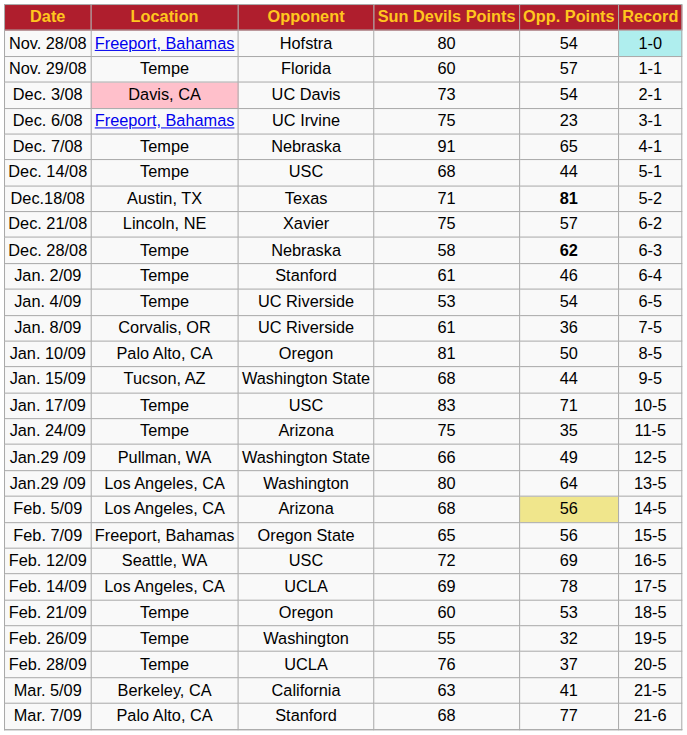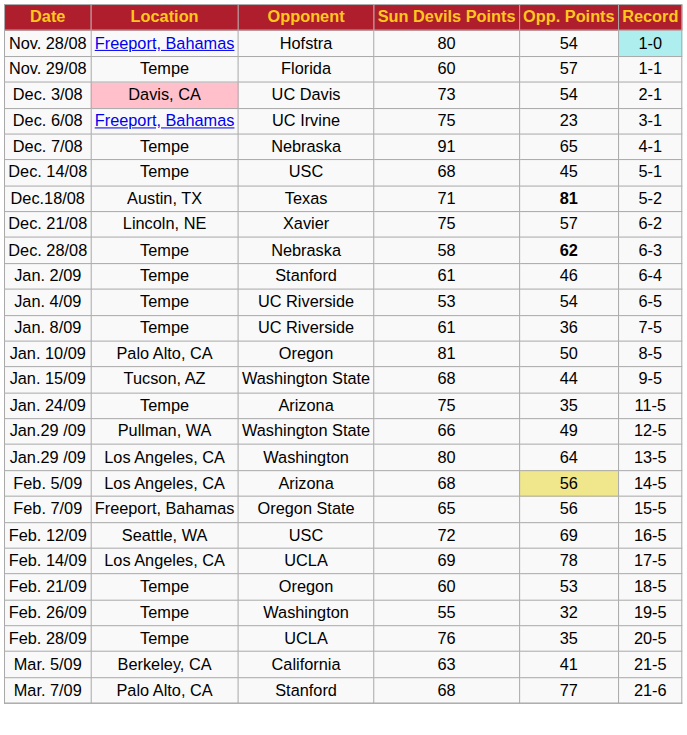 <table class="wikitable" style="text-align:center">
 <tr>
 <th style=" background:#AF1E2D;color:#FFC61E;">Date</th>
 <th style=" background:#AF1E2D;color:#FFC61E;">Location</th>
 <th style=" background:#AF1E2D;color:#FFC61E;">Opponent</th>
 <th style=" background:#AF1E2D;color:#FFC61E;">Sun Devils Points</th>
 <th style=" background:#AF1E2D;color:#FFC61E;">Opp. Points</th>
 <th style=" background:#AF1E2D;color:#FFC61E;">Record</th>
 </tr>
 <tr>
 <td>Nov. 28/08</td>
 <td><a href='#'>Freeport, Bahamas</a></td>
 <td>Hofstra</td>
 <td>80</td>
 <td>54</td>
 <td style="background: paleturquoise;">1-0</td>
 </tr>
 <tr>
 <td>Nov. 29/08</td>
 <td>Tempe</td>
 <td>Florida</td>
 <td>60</td>
 <td>57</td>
 <td>1-1</td>
 </tr>
 <tr>
 <td>Dec. 3/08</td>
 <td style="background: pink;">Davis, CA</td>
 <td>UC Davis</td>
 <td>73</td>
 <td>54</td>
 <td>2-1</td>
 </tr>
 <tr>
 <td>Dec. 6/08</td>
 <td><a href='#'>Freeport, Bahamas</a></td>
 <td>UC Irvine</td>
 <td>75</td>
 <td>23</td>
 <td>3-1</td>
 </tr>
 <tr>
 <td>Dec. 7/08</td>
 <td>Tempe</td>
 <td>Nebraska</td>
 <td>91</td>
 <td>65</td>
 <td>4-1</td>
 </tr>
 <tr>
 <td>Dec. 14/08</td>
 <td>Tempe</td>
 <td>USC</td>
 <td>68</td>
-<td>44</td>
+<td>45</td>
 <td>5-1</td>
 </tr>
 <tr>
 <td>Dec.18/08</td>
 <td>Austin, TX</td>
 <td>Texas</td>
 <td>71</td>
 <td><strong>81</strong></td>
 <td>5-2</td>
 </tr>
 <tr>
 <td>Dec. 21/08</td>
 <td>Lincoln, NE</td>
 <td>Xavier</td>
 <td>75</td>
 <td>57</td>
 <td>6-2</td>
 </tr>
 <tr>
 <td>Dec. 28/08</td>
 <td>Tempe</td>
 <td>Nebraska</td>
 <td>58</td>
 <td><strong>62</strong></td>
 <td>6-3</td>
 </tr>
 <tr>
 <td>Jan. 2/09</td>
 <td>Tempe</td>
 <td>Stanford</td>
 <td>61</td>
 <td>46</td>
 <td>6-4</td>
 </tr>
 <tr>
 <td>Jan. 4/09</td>
 <td>Tempe</td>
 <td>UC Riverside</td>
 <td>53</td>
 <td>54</td>
 <td>6-5</td>
 </tr>
 <tr>
 <td>Jan. 8/09</td>
-<td>Corvalis, OR</td>
+<td>Tempe</td>
 <td>UC Riverside</td>
 <td>61</td>
 <td>36</td>
 <td>7-5</td>
 </tr>
 <tr>
 <td>Jan. 10/09</td>
 <td>Palo Alto, CA</td>
 <td>Oregon</td>
 <td>81</td>
 <td>50</td>
 <td>8-5</td>
 </tr>
 <tr>
 <td>Jan. 15/09</td>
 <td>Tucson, AZ</td>
 <td>Washington State</td>
 <td>68</td>
 <td>44</td>
 <td>9-5</td>
-</tr>
-<tr>
-<td>Jan. 17/09</td>
-<td>Tempe</td>
-<td>USC</td>
-<td>83</td>
-<td>71</td>
-<td>10-5</td>
 </tr>
 <tr>
 <td>Jan. 24/09</td>
 <td>Tempe</td>
 <td>Arizona</td>
 <td>75</td>
 <td>35</td>
 <td>11-5</td>
 </tr>
 <tr>
 <td>Jan.29 /09</td>
 <td>Pullman, WA</td>
 <td>Washington State</td>
 <td>66</td>
 <td>49</td>
 <td>12-5</td>
 </tr>
 <tr>
 <td>Jan.29 /09</td>
 <td>Los Angeles, CA</td>
 <td>Washington</td>
 <td>80</td>
 <td>64</td>
 <td>13-5</td>
 </tr>
 <tr>
 <td>Feb. 5/09</td>
 <td>Los Angeles, CA</td>
 <td>Arizona</td>
 <td>68</td>
 <td style="background: khaki;">56</td>
 <td>14-5</td>
 </tr>
 <tr>
 <td>Feb. 7/09</td>
 <td>Freeport, Bahamas</td>
 <td>Oregon State</td>
 <td>65</td>
 <td>56</td>
 <td>15-5</td>
 </tr>
 <tr>
 <td>Feb. 12/09</td>
 <td>Seattle, WA</td>
 <td>USC</td>
 <td>72</td>
 <td>69</td>
 <td>16-5</td>
 </tr>
 <tr>
 <td>Feb. 14/09</td>
 <td>Los Angeles, CA</td>
 <td>UCLA</td>
 <td>69</td>
 <td>78</td>
 <td>17-5</td>
 </tr>
 <tr>
 <td>Feb. 21/09</td>
 <td>Tempe</td>
 <td>Oregon</td>
 <td>60</td>
 <td>53</td>
 <td>18-5</td>
 </tr>
 <tr>
 <td>Feb. 26/09</td>
 <td>Tempe</td>
 <td>Washington</td>
 <td>55</td>
 <td>32</td>
 <td>19-5</td>
 </tr>
 <tr>
 <td>Feb. 28/09</td>
 <td>Tempe</td>
 <td>UCLA</td>
 <td>76</td>
-<td>37</td>
+<td>35</td>
 <td>20-5</td>
 </tr>
 <tr>
 <td>Mar. 5/09</td>
 <td>Berkeley, CA</td>
 <td>California</td>
 <td>63</td>
 <td>41</td>
 <td>21-5</td>
 </tr>
 <tr>
 <td>Mar. 7/09</td>
 <td>Palo Alto, CA</td>
 <td>Stanford</td>
 <td>68</td>
 <td>77</td>
 <td>21-6</td>
 </tr>
 <tr>
 </tr>
 </table>
